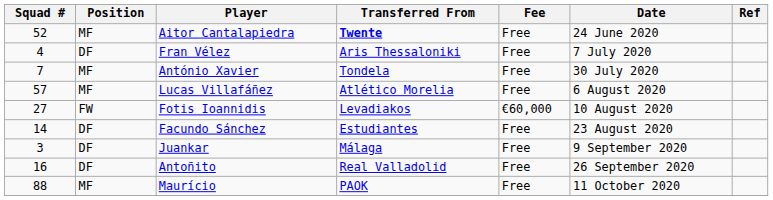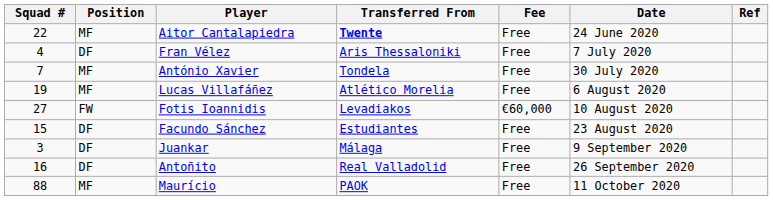 <table class="wikitable sortable" style="width:90%; text-align:center; font-size:95%; text-align:left;">
 <tr>
 <th><strong>Squad #</strong></th>
 <th><strong>Position</strong></th>
 <th><strong>Player</strong></th>
 <th><strong>Transferred From</strong></th>
 <th><strong>Fee</strong></th>
 <th><strong>Date</strong></th>
 <th><strong>Ref</strong></th>
 </tr>
 <tr>
-<td align="center">52</td>
+<td align="center">22</td>
 <td>MF</td>
 <td> <a href='#'>Aitor Cantalapiedra</a></td>
 <td><strong> <a href='#'>Twente</a></strong></td>
 <td>Free</td>
 <td>24 June 2020</td>
 <td></td>
 </tr>
 <tr>
 <td align="center">4</td>
 <td>DF</td>
 <td> <a href='#'>Fran Vélez</a></td>
 <td> <a href='#'>Aris Thessaloniki</a></td>
 <td>Free</td>
 <td>7 July 2020</td>
 <td></td>
 </tr>
 <tr>
 <td align="center">7</td>
 <td>MF</td>
 <td> <a href='#'>António Xavier</a></td>
 <td> <a href='#'>Tondela</a></td>
 <td>Free</td>
 <td>30 July 2020</td>
 <td></td>
 </tr>
 <tr>
-<td align="center">57</td>
+<td align="center">19</td>
 <td>MF</td>
 <td> <a href='#'>Lucas Villafáñez</a></td>
 <td> <a href='#'>Atlético Morelia</a></td>
 <td>Free</td>
 <td>6 August 2020</td>
 <td></td>
 </tr>
 <tr>
 <td align="center">27</td>
 <td>FW</td>
 <td> <a href='#'>Fotis Ioannidis</a></td>
 <td> <a href='#'>Levadiakos</a></td>
 <td>€60,000</td>
 <td>10 August 2020</td>
 <td></td>
 </tr>
 <tr>
-<td align="center">14</td>
+<td align="center">15</td>
 <td>DF</td>
 <td> <a href='#'>Facundo Sánchez</a></td>
 <td> <a href='#'>Estudiantes</a></td>
 <td>Free</td>
 <td>23 August 2020</td>
 <td></td>
 </tr>
 <tr>
 <td align="center">3</td>
 <td>DF</td>
 <td> <a href='#'>Juankar</a></td>
 <td> <a href='#'>Málaga</a></td>
 <td>Free</td>
 <td>9 September 2020</td>
 <td></td>
 </tr>
 <tr>
 <td align="center">16</td>
 <td>DF</td>
 <td> <a href='#'>Antoñito</a></td>
 <td> <a href='#'>Real Valladolid</a></td>
 <td>Free</td>
 <td>26 September 2020</td>
 <td></td>
 </tr>
 <tr>
 <td align="center">88</td>
 <td>MF</td>
 <td> <a href='#'>Maurício</a></td>
 <td> <a href='#'>PAOK</a></td>
 <td>Free</td>
 <td>11 October 2020</td>
 <td></td>
 </tr>
 <tr>
 </tr>
 </table>
